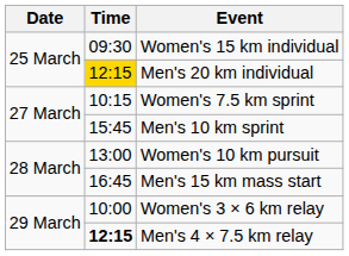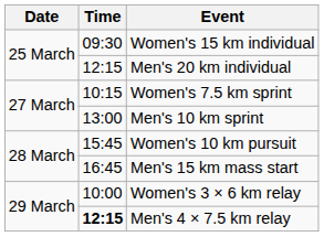 <table class="wikitable">
 <tr>
 <th>Date</th>
 <th>Time</th>
 <th>Event</th>
 </tr>
 <tr>
 <td rowspan=2>25 March</td>
 <td>09:30</td>
 <td>Women's 15 km individual</td>
 </tr>
 <tr>
-<td style="background: gold;">12:15</td>
+<td>12:15</td>
 <td>Men's 20 km individual</td>
 </tr>
 <tr>
 <td rowspan=2>27 March</td>
 <td>10:15</td>
 <td>Women's 7.5 km sprint</td>
 </tr>
 <tr>
-<td>15:45</td>
+<td>13:00</td>
 <td>Men's 10 km sprint</td>
 </tr>
 <tr>
 <td rowspan=2>28 March</td>
-<td>13:00</td>
+<td>15:45</td>
 <td>Women's 10 km pursuit</td>
 </tr>
 <tr>
 <td>16:45</td>
 <td>Men's 15 km mass start</td>
 </tr>
 <tr>
 <td rowspan=2>29 March</td>
 <td>10:00</td>
 <td>Women's 3 × 6 km relay</td>
 </tr>
 <tr>
 <td><strong>12:15</strong></td>
 <td>Men's 4 × 7.5 km relay</td>
 </tr>
 </table>
